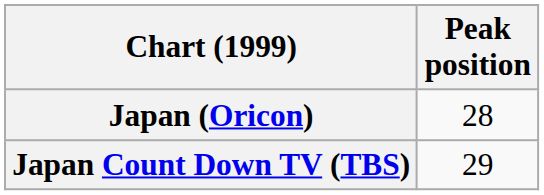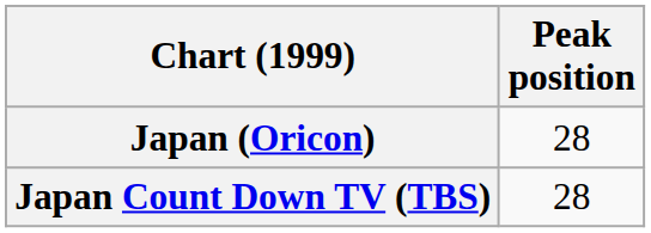 <table class="wikitable plainrowheaders">
 <tr>
 <th>Chart (1999)</th>
 <th>Peak<br>position</th>
 </tr>
 <tr>
 <th scope="row">Japan (<a href='#'>Oricon</a>)</th>
 <td style="text-align:center;">28</td>
 </tr>
 <tr>
 <th scope="row">Japan <a href='#'>Count Down TV</a> (<a href='#'>TBS</a>)</th>
-<td style="text-align:center;">29</td>
+<td style="text-align:center;">28</td>
 </tr>
 </table>
